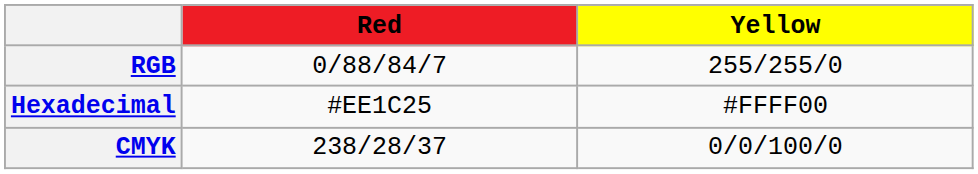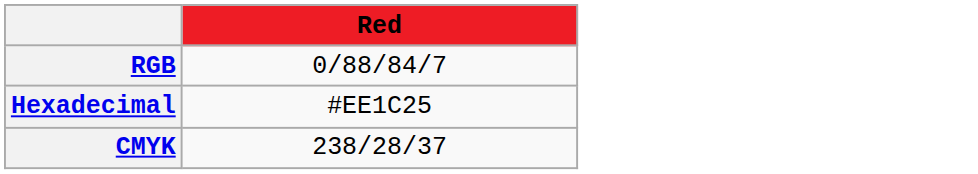 <table class="wikitable" style="text-align:center;">
 <tr>
 <th></th>
 <th style="background:#EE1C25; width:200px"><span>Red</span></th>
-<th style="background:#FFFF00; width:200px">Yellow</th>
 </tr>
 <tr>
 <td style="background:#F2F2F2; text-align:right"><strong><a href='#'>RGB</a></strong></td>
 <td><code>0/88/84/7</code></td>
-<td><code>255/255/0</code></td>
 </tr>
 <tr>
 <td style="background:#F2F2F2; text-align:right"><strong><a href='#'>Hexadecimal</a></strong></td>
 <td><code>#EE1C25</code></td>
-<td><code>#FFFF00</code></td>
 </tr>
 <tr>
 <td style="background:#F2F2F2; text-align:right"><strong><a href='#'>CMYK</a></strong></td>
 <td><code>238/28/37</code></td>
-<td><code>0/0/100/0</code></td>
 </tr>
 </table>
